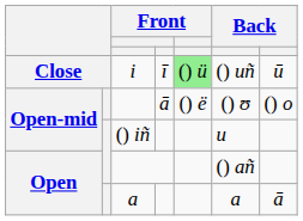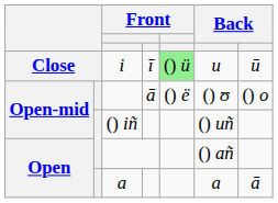 <table class="wikitable" style="margin:aut">
 <tr>
 <th rowspan=3 colspan=2></th>
 <th colspan=3><a href='#'>Front</a></th>
 <th colspan=2 rowspan=2><a href='#'>Back</a></th>
 </tr>
 <tr>
 <th colspan=2></th>
 <th></th>
 </tr>
 <tr>
 <th></th>
 <th></th>
 <th></th>
 <th></th>
 <th></th>
 </tr>
 <tr align=center>
 <th colspan=2><a href='#'>Close</a></th>
 <td> <em>i</em></td>
 <td> <em>ī</em></td>
 <td style="background: lightgreen;">() <em>ü</em></td>
-<td>() <em>uñ</em></td>
+<td> <em>u</em></td>
 <td> <em>ū</em></td>
 </tr>
 <tr align=center>
 <th rowspan=2><a href='#'>Open-mid</a></th>
 <th></th>
 <td></td>
 <td> <em>ā</em></td>
 <td>() <em>ë</em></td>
 <td>() <em>ʊ</em></td>
 <td>() <em>o</em></td>
 </tr>
 <tr>
 <th rowspan=2></th>
 <td>() <em>iñ</em></td>
 <td></td>
 <td></td>
-<td> <em>u</em></td>
+<td>() <em>uñ</em></td>
 <td></td>
 </tr>
 <tr align=center>
 <th rowspan=2><a href='#'>Open</a></th>
 <td colspan=2></td>
 <td></td>
 <td>() <em>añ</em></td>
 <td></td>
 </tr>
 <tr align=center>
 <th></th>
 <td> <em>a</em></td>
 <td></td>
 <td></td>
 <td> <em>a</em></td>
 <td> <em>ā</em></td>
 </tr>
 </table>
